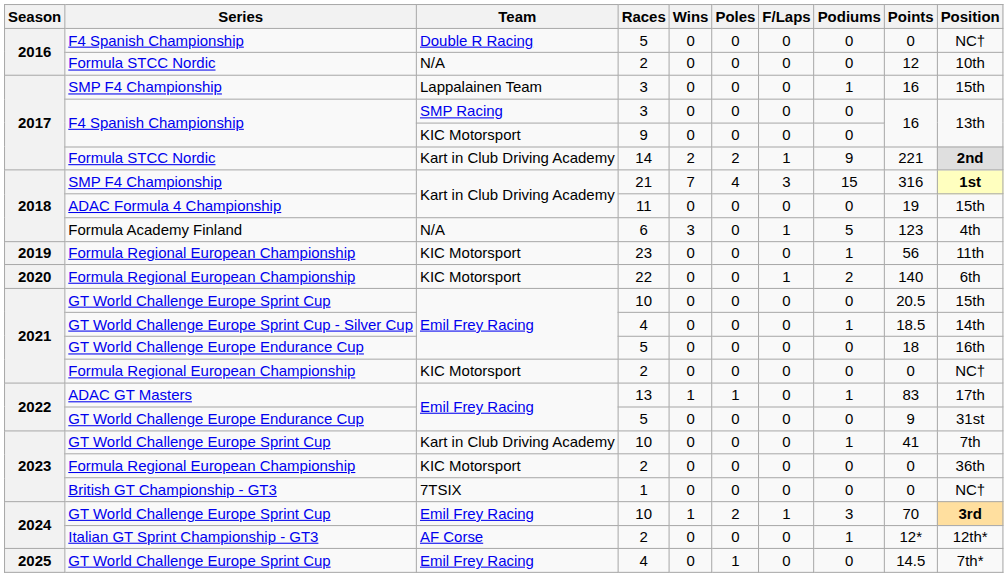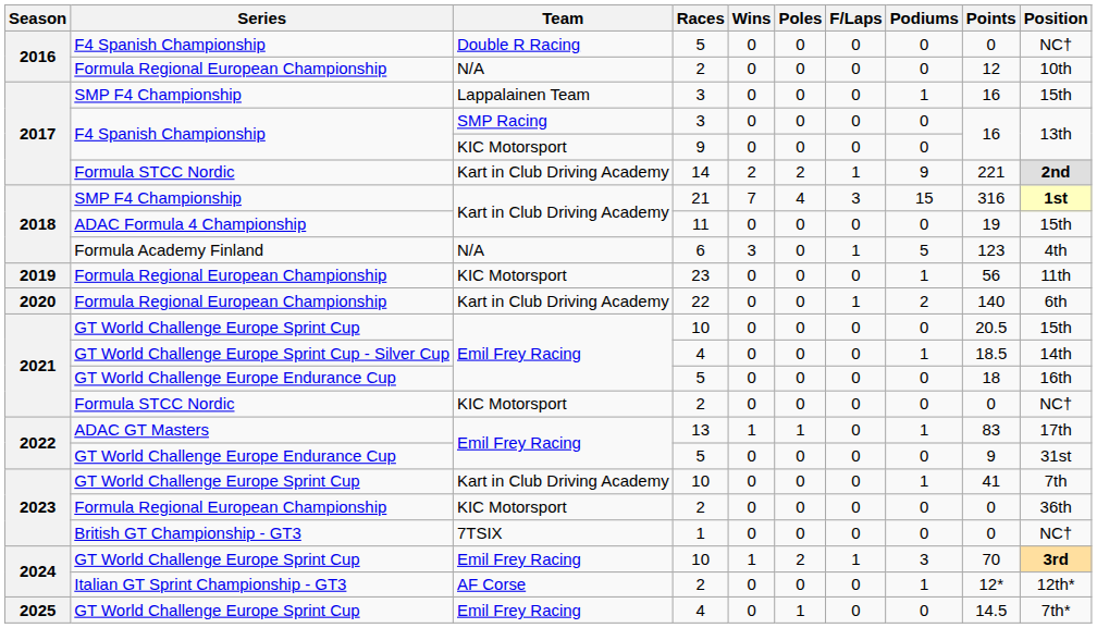 <table class="wikitable" style="font-size: 90%; text-align:center">
 <tr>
 <th>Season</th>
 <th>Series</th>
 <th>Team</th>
 <th>Races</th>
 <th>Wins</th>
 <th>Poles</th>
 <th>F/Laps</th>
 <th>Podiums</th>
 <th>Points</th>
 <th>Position</th>
 </tr>
 <tr>
 <th rowspan=2>2016</th>
 <td align=left><a href='#'>F4 Spanish Championship</a></td>
 <td align=left><a href='#'>Double R Racing</a></td>
 <td>5</td>
 <td>0</td>
 <td>0</td>
 <td>0</td>
 <td>0</td>
 <td>0</td>
 <td>NC†</td>
 </tr>
 <tr>
-<td align=left><a href='#'>Formula STCC Nordic</a></td>
+<td align=left><a href='#'>Formula Regional European Championship</a></td>
 <td align=left>N/A</td>
 <td>2</td>
 <td>0</td>
 <td>0</td>
 <td>0</td>
 <td>0</td>
 <td>12</td>
 <td>10th</td>
 </tr>
 <tr>
 <th rowspan="4">2017</th>
 <td align=left><a href='#'>SMP F4 Championship</a></td>
 <td align=left>Lappalainen Team</td>
 <td>3</td>
 <td>0</td>
 <td>0</td>
 <td>0</td>
 <td>1</td>
 <td>16</td>
 <td>15th</td>
 </tr>
 <tr>
 <td rowspan=2 align=left><a href='#'>F4 Spanish Championship</a></td>
 <td align=left><a href='#'>SMP Racing</a></td>
 <td>3</td>
 <td>0</td>
 <td>0</td>
 <td>0</td>
 <td>0</td>
 <td rowspan="2">16</td>
 <td rowspan=2>13th</td>
 </tr>
 <tr>
 <td align=left>KIC Motorsport</td>
 <td>9</td>
 <td>0</td>
 <td>0</td>
 <td>0</td>
 <td>0</td>
 </tr>
 <tr>
 <td align=left><a href='#'>Formula STCC Nordic</a></td>
 <td align=left>Kart in Club Driving Academy</td>
 <td>14</td>
 <td>2</td>
 <td>2</td>
 <td>1</td>
 <td>9</td>
 <td>221</td>
 <td style="background:#DFDFDF;"><strong>2nd</strong></td>
 </tr>
 <tr>
 <th rowspan=3>2018</th>
 <td align=left><a href='#'>SMP F4 Championship</a></td>
 <td rowspan=2 align=left>Kart in Club Driving Academy</td>
 <td>21</td>
 <td>7</td>
 <td>4</td>
 <td>3</td>
 <td>15</td>
 <td>316</td>
 <td style="background:#FFFFBF;"><strong>1st</strong></td>
 </tr>
 <tr>
 <td align=left><a href='#'>ADAC Formula 4 Championship</a></td>
 <td>11</td>
 <td>0</td>
 <td>0</td>
 <td>0</td>
 <td>0</td>
 <td>19</td>
 <td>15th</td>
 </tr>
 <tr>
 <td align=left>Formula Academy Finland</td>
 <td align=left>N/A</td>
 <td>6</td>
 <td>3</td>
 <td>0</td>
 <td>1</td>
 <td>5</td>
 <td>123</td>
 <td>4th</td>
 </tr>
 <tr>
 <th>2019</th>
 <td align=left><a href='#'>Formula Regional European Championship</a></td>
 <td align=left>KIC Motorsport</td>
 <td>23</td>
 <td>0</td>
 <td>0</td>
 <td>0</td>
 <td>1</td>
 <td>56</td>
 <td>11th</td>
 </tr>
 <tr>
 <th>2020</th>
 <td align=left><a href='#'>Formula Regional European Championship</a></td>
-<td align=left>KIC Motorsport</td>
+<td align=left>Kart in Club Driving Academy</td>
 <td>22</td>
 <td>0</td>
 <td>0</td>
 <td>1</td>
 <td>2</td>
 <td>140</td>
 <td>6th</td>
 </tr>
 <tr>
 <th rowspan=4>2021</th>
 <td align=left><a href='#'>GT World Challenge Europe Sprint Cup</a></td>
 <td rowspan=3 align=left><a href='#'>Emil Frey Racing</a></td>
 <td>10</td>
 <td>0</td>
 <td>0</td>
 <td>0</td>
 <td>0</td>
 <td>20.5</td>
 <td>15th</td>
 </tr>
 <tr>
 <td align=left><a href='#'>GT World Challenge Europe Sprint Cup - Silver Cup</a></td>
 <td>4</td>
 <td>0</td>
 <td>0</td>
 <td>0</td>
 <td>1</td>
 <td>18.5</td>
 <td>14th</td>
 </tr>
 <tr>
 <td align=left><a href='#'>GT World Challenge Europe Endurance Cup</a></td>
 <td>5</td>
 <td>0</td>
 <td>0</td>
 <td>0</td>
 <td>0</td>
 <td>18</td>
 <td>16th</td>
 </tr>
 <tr>
-<td align=left><a href='#'>Formula Regional European Championship</a></td>
+<td align=left><a href='#'>Formula STCC Nordic</a></td>
 <td align=left>KIC Motorsport</td>
 <td>2</td>
 <td>0</td>
 <td>0</td>
 <td>0</td>
 <td>0</td>
 <td>0</td>
 <td>NC†</td>
 </tr>
 <tr>
 <th rowspan="2">2022</th>
 <td align=left><a href='#'>ADAC GT Masters</a></td>
 <td rowspan="2" align="left"><a href='#'>Emil Frey Racing</a></td>
 <td>13</td>
 <td>1</td>
 <td>1</td>
 <td>0</td>
 <td>1</td>
 <td>83</td>
 <td>17th</td>
 </tr>
 <tr>
 <td align=left><a href='#'>GT World Challenge Europe Endurance Cup</a></td>
 <td>5</td>
 <td>0</td>
 <td>0</td>
 <td>0</td>
 <td>0</td>
 <td>9</td>
 <td>31st</td>
 </tr>
 <tr>
 <th rowspan="3">2023</th>
 <td align=left><a href='#'>GT World Challenge Europe Sprint Cup</a></td>
 <td align=left>Kart in Club Driving Academy</td>
 <td>10</td>
 <td>0</td>
 <td>0</td>
 <td>0</td>
 <td>1</td>
 <td>41</td>
 <td>7th</td>
 </tr>
 <tr>
 <td align=left><a href='#'>Formula Regional European Championship</a></td>
 <td align=left>KIC Motorsport</td>
 <td>2</td>
 <td>0</td>
 <td>0</td>
 <td>0</td>
 <td>0</td>
 <td>0</td>
 <td>36th</td>
 </tr>
 <tr>
 <td align=left><a href='#'>British GT Championship - GT3</a></td>
 <td align=left>7TSIX</td>
 <td>1</td>
 <td>0</td>
 <td>0</td>
 <td>0</td>
 <td>0</td>
 <td>0</td>
 <td>NC†</td>
 </tr>
 <tr>
 <th rowspan="2">2024</th>
 <td align=left><a href='#'>GT World Challenge Europe Sprint Cup</a></td>
 <td align=left><a href='#'>Emil Frey Racing</a></td>
 <td>10</td>
 <td>1</td>
 <td>2</td>
 <td>1</td>
 <td>3</td>
 <td>70</td>
 <td style="background:#FFDF9F;"><strong>3rd</strong></td>
 </tr>
 <tr>
 <td align=left><a href='#'>Italian GT Sprint Championship - GT3</a></td>
 <td align=left><a href='#'>AF Corse</a></td>
 <td>2</td>
 <td>0</td>
 <td>0</td>
 <td>0</td>
 <td>1</td>
 <td>12*</td>
 <td>12th*</td>
 </tr>
 <tr>
 <th>2025</th>
 <td align=left><a href='#'>GT World Challenge Europe Sprint Cup</a></td>
 <td align=left><a href='#'>Emil Frey Racing</a></td>
 <td>4</td>
 <td>0</td>
 <td>1</td>
 <td>0</td>
 <td>0</td>
 <td>14.5</td>
 <td>7th*</td>
 </tr>
 </table>
